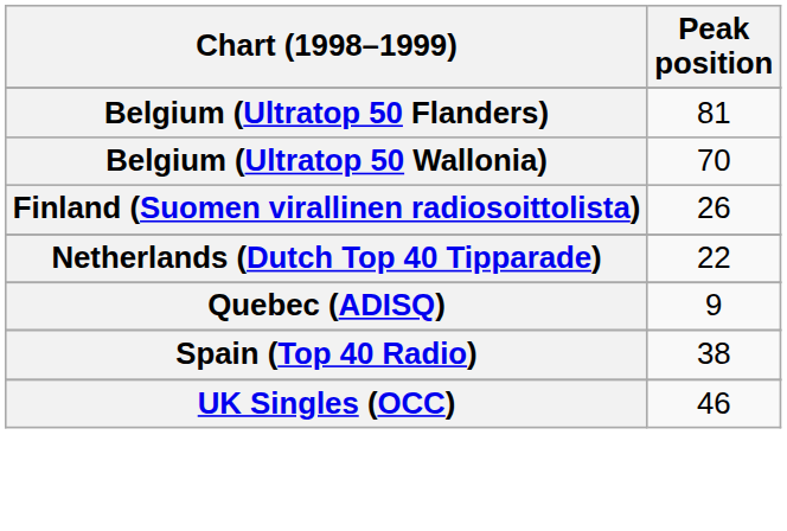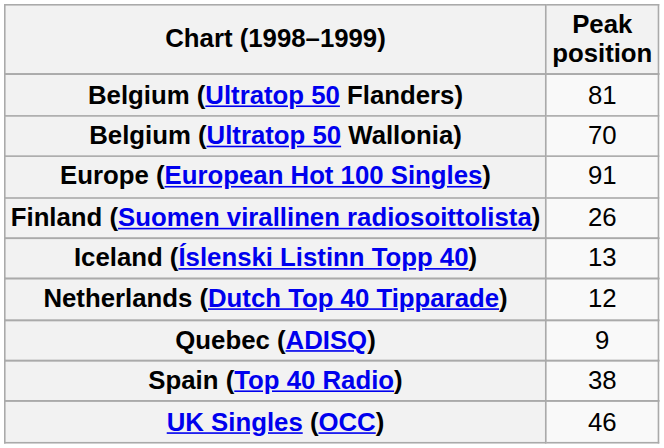 <table class="wikitable sortable plainrowheaders" style="text-align:center">
 <tr>
 <th scope="col">Chart (1998–1999)</th>
 <th scope="col">Peak<br>position</th>
 </tr>
 <tr>
 </tr>
 <tr>
 <th scope="row">Belgium (<a href='#'>Ultratop 50</a> Flanders)</th>
 <td>81</td>
 </tr>
 <tr>
 <th scope="row">Belgium (<a href='#'>Ultratop 50</a> Wallonia)</th>
 <td>70</td>
 </tr>
 <tr>
+<th scope="row">Europe (<a href='#'>European Hot 100 Singles</a>)</th>
+<td>91</td>
+</tr>
+<tr>
 <th scope="row">Finland (<a href='#'>Suomen virallinen radiosoittolista</a>)</th>
 <td>26</td>
 </tr>
 <tr>
 </tr>
 <tr>
+<th scope="row">Iceland (<a href='#'>Íslenski Listinn Topp 40</a>)</th>
+<td>13</td>
+</tr>
+<tr>
 </tr>
 <tr>
 <th scope="row">Netherlands (<a href='#'>Dutch Top 40 Tipparade</a>)</th>
-<td>22</td>
+<td>12</td>
 </tr>
 <tr>
 </tr>
 <tr>
 <th scope="row">Quebec (<a href='#'>ADISQ</a>)</th>
 <td>9</td>
 </tr>
 <tr>
 </tr>
 <tr>
 <th scope="row">Spain (<a href='#'>Top 40 Radio</a>)</th>
 <td>38</td>
 </tr>
 <tr>
 </tr>
 <tr>
 <th scope="row"><a href='#'>UK Singles</a> (<a href='#'>OCC</a>)</th>
 <td>46</td>
 </tr>
 </table>
